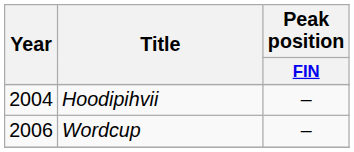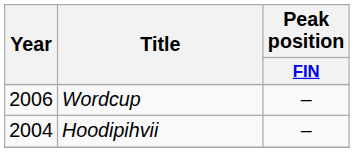 <table class="wikitable">
 <tr>
 <th align="center" rowspan="2" width="10">Year</th>
 <th align="center" rowspan="2" width="160">Title</th>
 <th align="center" colspan="1" width="20">Peak position</th>
 </tr>
 <tr>
 <th style="width;font-size:85%"><a href='#'>FIN</a> <br></th>
 </tr>
 <tr>
 </tr>
 <tr>
+<td>2006</td>
+<td><em>Wordcup</em></td>
+<td style="text-align:center;">–</td>
+</tr>
+<tr>
 <td>2004</td>
 <td><em>Hoodipihvii</em></td>
 <td style="text-align:center;">–</td>
 </tr>
 <tr>
-<td>2006</td>
-<td><em>Wordcup</em></td>
-<td style="text-align:center;">–</td>
-</tr>
-<tr>
 </tr>
 </table>
